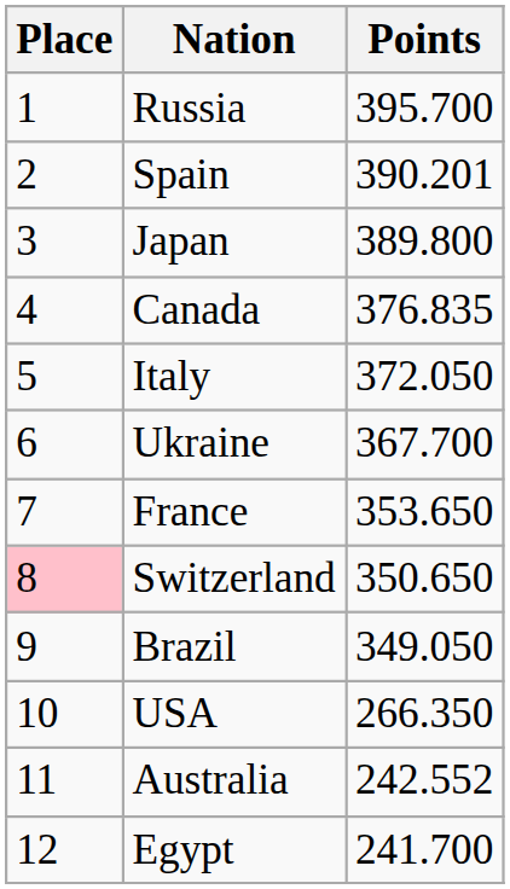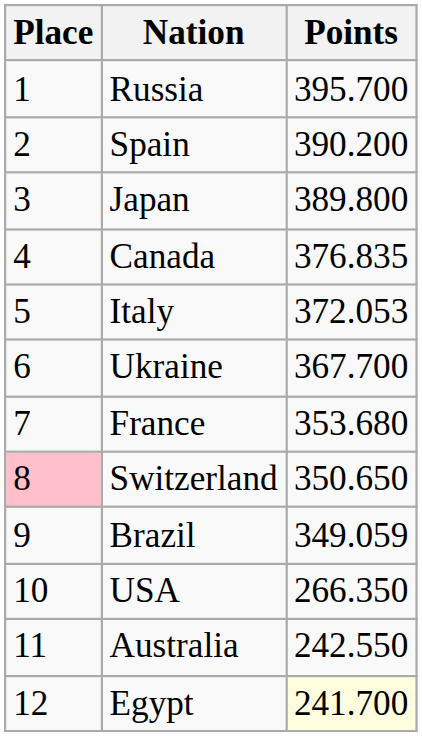 <table class=wikitable>
 <tr>
 <th>Place</th>
 <th>Nation</th>
 <th>Points</th>
 </tr>
 <tr>
 <td>1</td>
 <td> Russia</td>
 <td>395.700</td>
 </tr>
 <tr>
 <td>2</td>
 <td> Spain</td>
-<td>390.201</td>
+<td>390.200</td>
 </tr>
 <tr>
 <td>3</td>
 <td> Japan</td>
 <td>389.800</td>
 </tr>
 <tr>
 <td>4</td>
 <td> Canada</td>
 <td>376.835</td>
 </tr>
 <tr>
 <td>5</td>
 <td> Italy</td>
-<td>372.050</td>
+<td>372.053</td>
 </tr>
 <tr>
 <td>6</td>
 <td> Ukraine</td>
 <td>367.700</td>
 </tr>
 <tr>
 <td>7</td>
 <td> France</td>
-<td>353.650</td>
+<td>353.680</td>
 </tr>
 <tr>
 <td style="background: pink;">8</td>
 <td> Switzerland</td>
 <td>350.650</td>
 </tr>
 <tr>
 <td>9</td>
 <td> Brazil</td>
-<td>349.050</td>
+<td>349.059</td>
 </tr>
 <tr>
 <td>10</td>
 <td> USA</td>
 <td>266.350</td>
 </tr>
 <tr>
 <td>11</td>
 <td> Australia</td>
-<td>242.552</td>
+<td>242.550</td>
 </tr>
 <tr>
 <td>12</td>
 <td> Egypt</td>
-<td>241.700</td>
+<td style="background: lightyellow;">241.700</td>
 </tr>
 <tr>
 </tr>
 </table>
